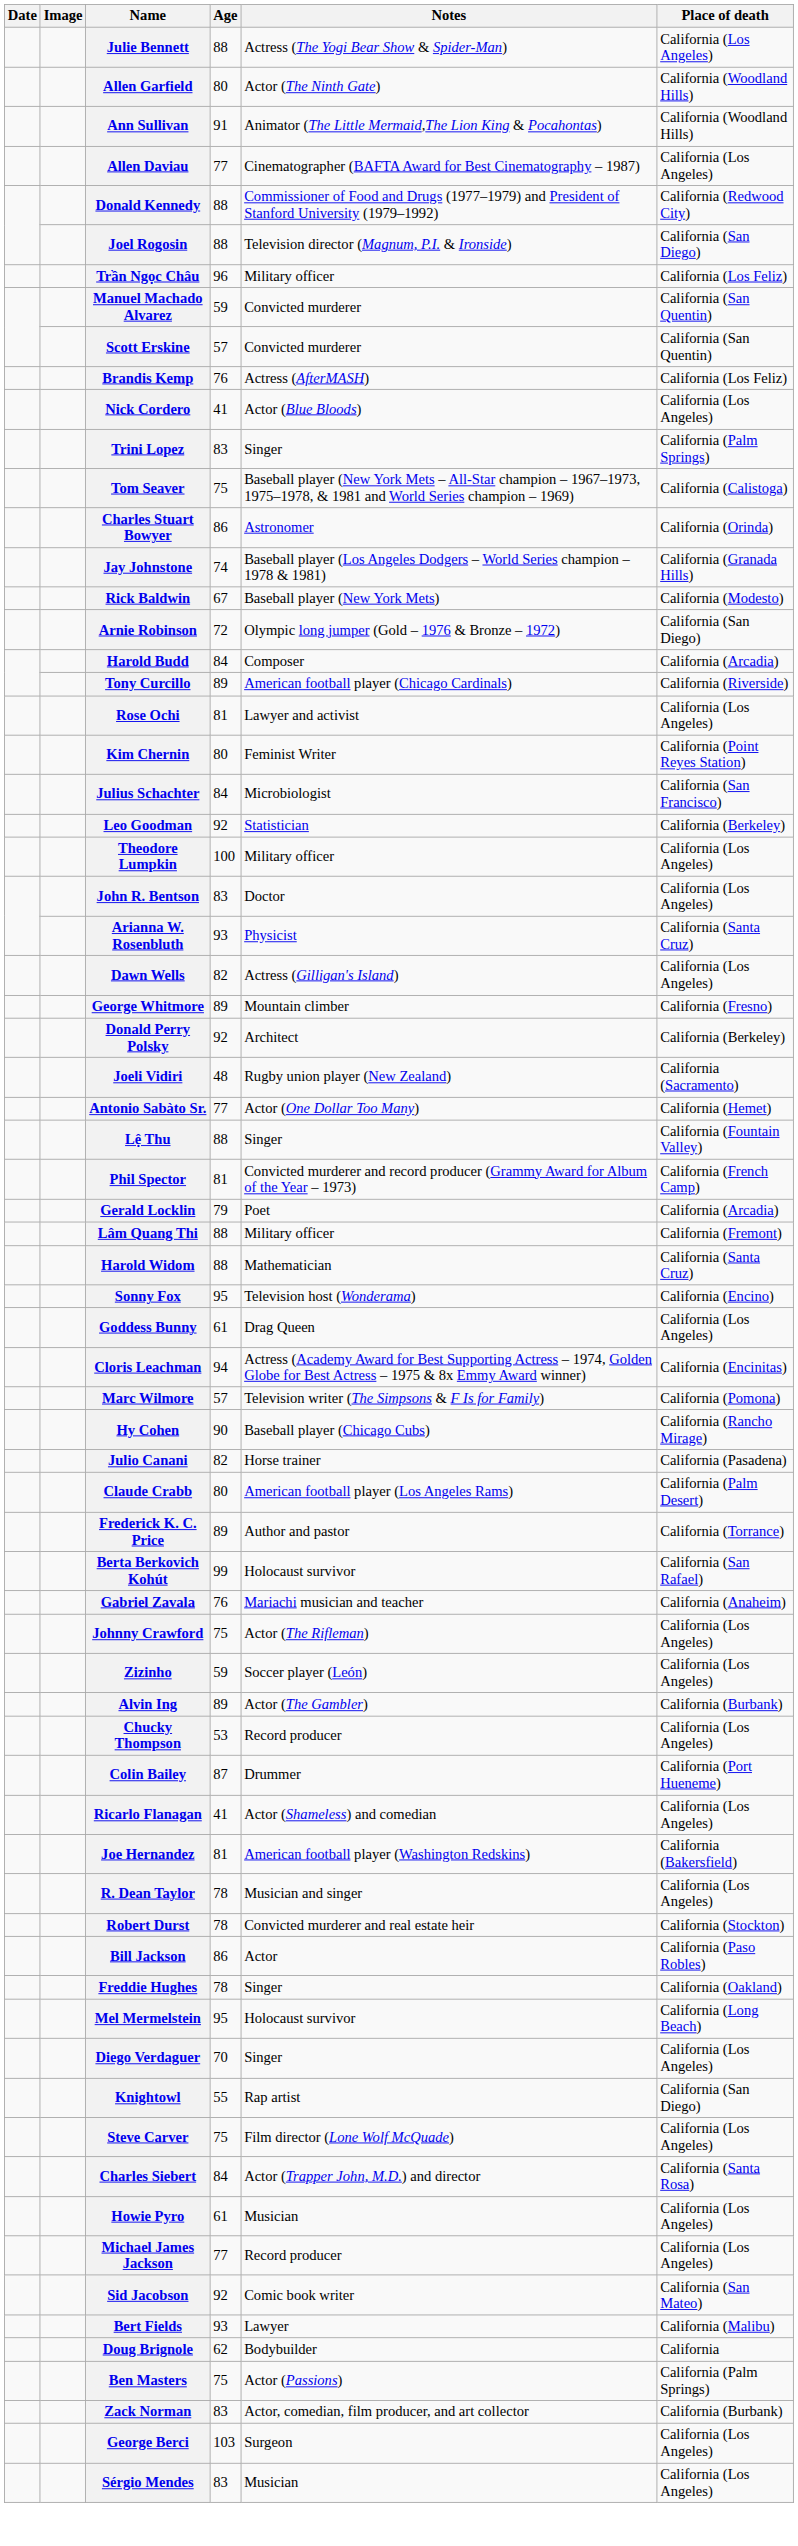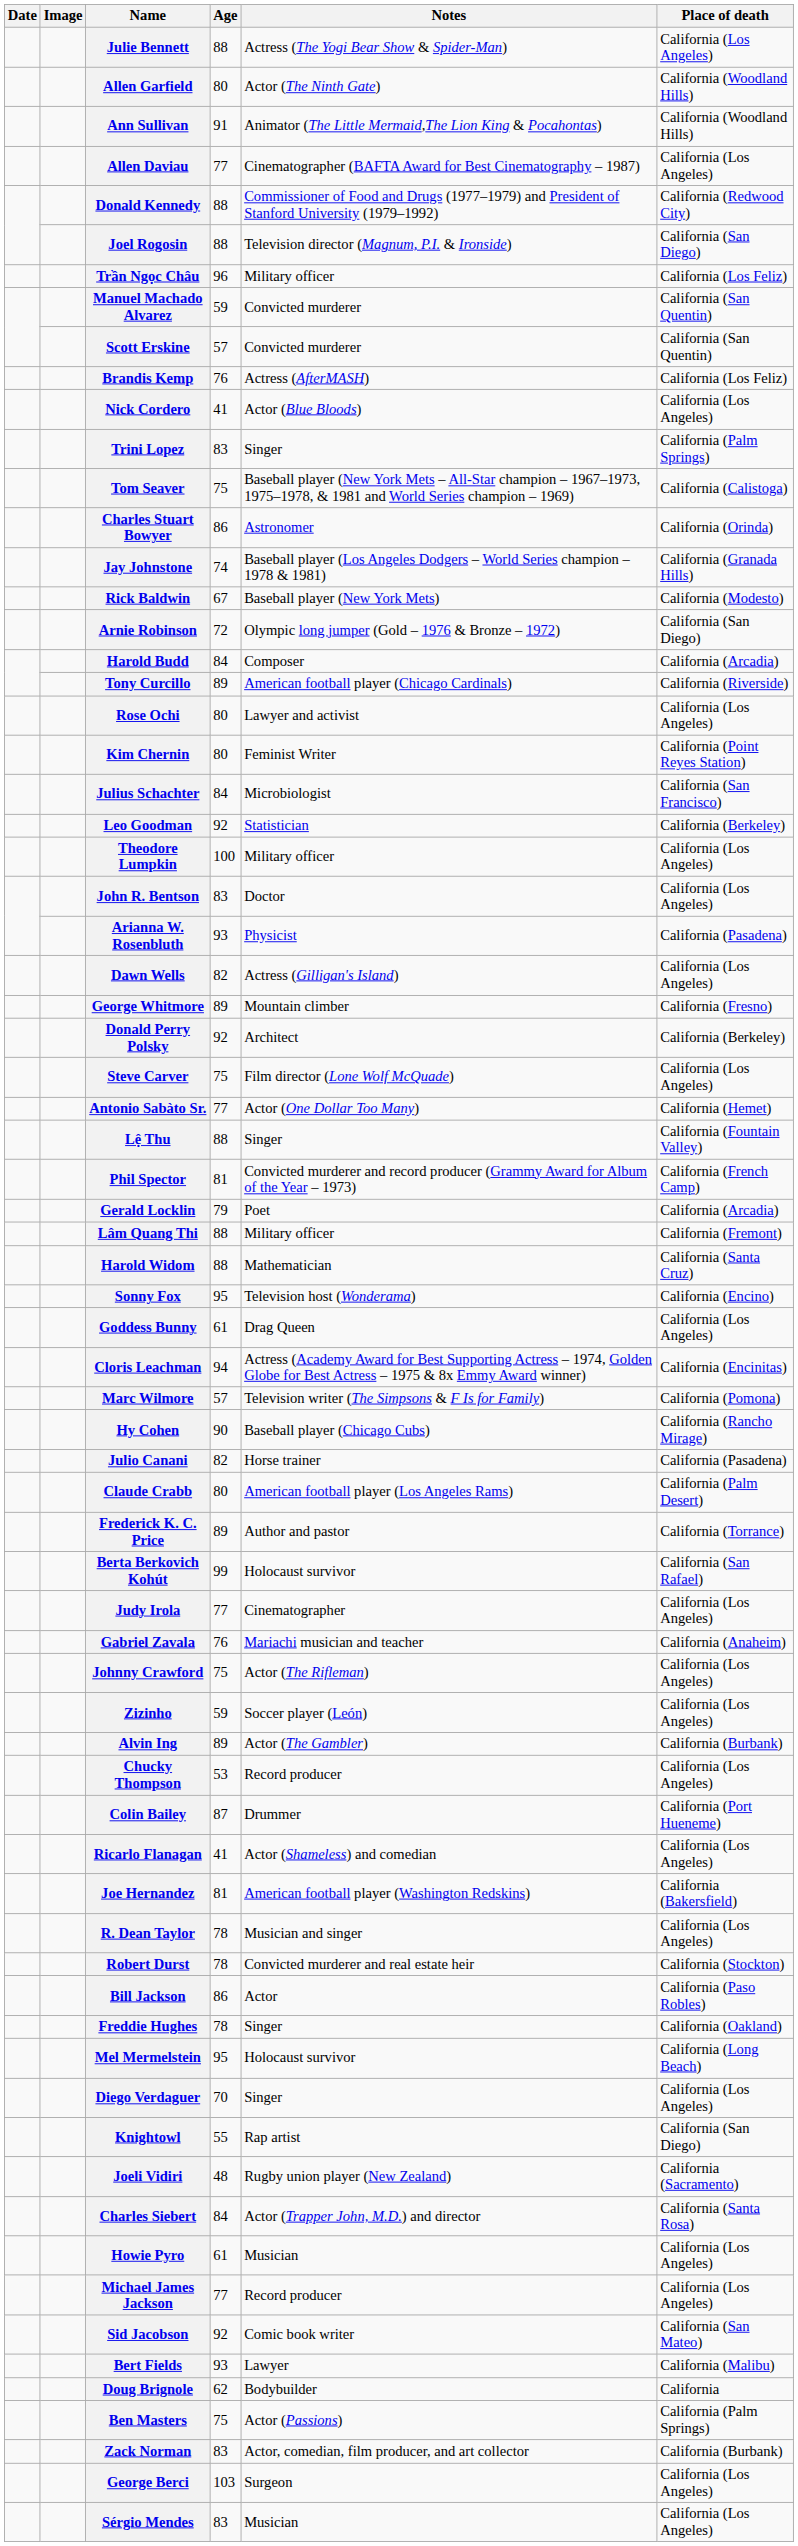 <table class="wikitable sortable plainrowheaders">
 <tr valign=bottom>
 <th scope="col">Date</th>
 <th scope="col">Image</th>
 <th scope="col">Name</th>
 <th scope="col">Age</th>
 <th scope="col">Notes</th>
 <th scope="col">Place of death</th>
 </tr>
 <tr>
 <td></td>
 <td></td>
 <th scope="row"><a href='#'>Julie Bennett</a></th>
 <td>88</td>
 <td>Actress (<em><a href='#'>The Yogi Bear Show</a></em> & <em><a href='#'>Spider-Man</a></em>)</td>
 <td>California (<a href='#'>Los Angeles</a>)</td>
 </tr>
 <tr>
 <td></td>
 <td></td>
 <th scope="row"><a href='#'>Allen Garfield</a></th>
 <td>80</td>
 <td>Actor (<em><a href='#'>The Ninth Gate</a></em>)</td>
 <td>California (<a href='#'>Woodland Hills</a>)</td>
 </tr>
 <tr>
 <td></td>
 <td></td>
 <th scope="row"><a href='#'>Ann Sullivan</a></th>
 <td>91</td>
 <td>Animator (<em><a href='#'>The Little Mermaid</a></em>,<em><a href='#'>The Lion King</a></em> & <em><a href='#'>Pocahontas</a></em>)</td>
 <td>California (Woodland Hills)</td>
 </tr>
 <tr>
 <td></td>
 <td></td>
 <th scope="row"><a href='#'>Allen Daviau</a></th>
 <td>77</td>
 <td>Cinematographer (<a href='#'>BAFTA Award for Best Cinematography</a> – 1987)</td>
 <td>California (Los Angeles)</td>
 </tr>
 <tr>
 <td rowspan="2"></td>
 <td></td>
 <th scope="row"><a href='#'>Donald Kennedy</a></th>
 <td>88</td>
 <td><a href='#'>Commissioner of Food and Drugs</a> (1977–1979) and <a href='#'>President of Stanford University</a> (1979–1992)</td>
 <td>California (<a href='#'>Redwood City</a>)</td>
 </tr>
 <tr>
 <td></td>
 <th scope="row"><a href='#'>Joel Rogosin</a></th>
 <td>88</td>
 <td>Television director (<em><a href='#'>Magnum, P.I.</a></em> & <em><a href='#'>Ironside</a></em>)</td>
 <td>California (<a href='#'>San Diego</a>)</td>
 </tr>
 <tr>
 <td></td>
 <td></td>
 <th scope="row"><a href='#'>Trần Ngọc Châu</a></th>
 <td>96</td>
 <td>Military officer</td>
 <td>California (<a href='#'>Los Feliz</a>)</td>
 </tr>
 <tr>
 <td rowspan="2"></td>
 <td></td>
 <th scope="row"><a href='#'>Manuel Machado Alvarez</a></th>
 <td>59</td>
 <td>Convicted murderer</td>
 <td>California (<a href='#'>San Quentin</a>)</td>
 </tr>
 <tr>
 <td></td>
 <th scope="row"><a href='#'>Scott Erskine</a></th>
 <td>57</td>
 <td>Convicted murderer</td>
 <td>California (San Quentin)</td>
 </tr>
 <tr>
 <td></td>
 <td></td>
 <th scope="row"><a href='#'>Brandis Kemp</a></th>
 <td>76</td>
 <td>Actress (<em><a href='#'>AfterMASH</a></em>)</td>
 <td>California (Los Feliz)</td>
 </tr>
 <tr>
 <td></td>
 <td></td>
 <th scope="row"><a href='#'>Nick Cordero</a></th>
 <td>41</td>
 <td>Actor (<em><a href='#'>Blue Bloods</a></em>)</td>
 <td>California (Los Angeles)</td>
 </tr>
 <tr>
 <td></td>
 <td></td>
 <th scope="row"><a href='#'>Trini Lopez</a></th>
 <td>83</td>
 <td>Singer</td>
 <td>California (<a href='#'>Palm Springs</a>)</td>
 </tr>
 <tr>
 <td></td>
 <td></td>
 <th scope="row"><a href='#'>Tom Seaver</a></th>
 <td>75</td>
 <td>Baseball player (<a href='#'>New York Mets</a> – <a href='#'>All-Star</a> champion – 1967–1973, 1975–1978, & 1981 and <a href='#'>World Series</a> champion – 1969)</td>
 <td>California (<a href='#'>Calistoga</a>)</td>
 </tr>
 <tr>
 <td></td>
 <td></td>
 <th scope="row"><a href='#'>Charles Stuart Bowyer</a></th>
 <td>86</td>
 <td><a href='#'>Astronomer</a></td>
 <td>California (<a href='#'>Orinda</a>)</td>
 </tr>
 <tr>
 <td></td>
 <td></td>
 <th scope="row"><a href='#'>Jay Johnstone</a></th>
 <td>74</td>
 <td>Baseball player (<a href='#'>Los Angeles Dodgers</a> – <a href='#'>World Series</a> champion – 1978 & 1981)</td>
 <td>California (<a href='#'>Granada Hills</a>)</td>
 </tr>
 <tr>
 <td></td>
 <td></td>
 <th scope="row"><a href='#'>Rick Baldwin</a></th>
 <td>67</td>
 <td>Baseball player (<a href='#'>New York Mets</a>)</td>
 <td>California (<a href='#'>Modesto</a>)</td>
 </tr>
 <tr>
 <td></td>
 <td></td>
 <th scope="row"><a href='#'>Arnie Robinson</a></th>
 <td>72</td>
 <td>Olympic <a href='#'>long jumper</a> (Gold – <a href='#'>1976</a> & Bronze – <a href='#'>1972</a>)</td>
 <td>California (San Diego)</td>
 </tr>
 <tr>
 <td rowspan="2"></td>
 <td></td>
 <th scope="row"><a href='#'>Harold Budd</a></th>
 <td>84</td>
 <td>Composer</td>
 <td>California (<a href='#'>Arcadia</a>)</td>
 </tr>
 <tr>
 <td></td>
 <th scope="row"><a href='#'>Tony Curcillo</a></th>
 <td>89</td>
 <td><a href='#'>American football</a> player (<a href='#'>Chicago Cardinals</a>)</td>
 <td>California (<a href='#'>Riverside</a>)</td>
 </tr>
 <tr>
 <td></td>
 <td></td>
 <th scope="row"><a href='#'>Rose Ochi</a></th>
-<td>81</td>
+<td>80</td>
 <td>Lawyer and activist</td>
 <td>California (Los Angeles)</td>
 </tr>
 <tr>
 <td></td>
 <td></td>
 <th scope="row"><a href='#'>Kim Chernin</a></th>
 <td>80</td>
 <td>Feminist Writer</td>
 <td>California (<a href='#'>Point Reyes Station</a>)</td>
 </tr>
 <tr>
 <td></td>
 <td></td>
 <th scope="row"><a href='#'>Julius Schachter</a></th>
 <td>84</td>
 <td>Microbiologist</td>
 <td>California (<a href='#'>San Francisco</a>)</td>
 </tr>
 <tr>
 <td></td>
 <td></td>
 <th scope="row"><a href='#'>Leo Goodman</a></th>
 <td>92</td>
 <td><a href='#'>Statistician</a></td>
 <td>California (<a href='#'>Berkeley</a>)</td>
 </tr>
 <tr>
 <td></td>
 <td></td>
 <th scope="row"><a href='#'>Theodore Lumpkin</a></th>
 <td>100</td>
 <td>Military officer</td>
 <td>California (Los Angeles)</td>
 </tr>
 <tr>
 <td rowspan="2"></td>
 <td></td>
 <th scope="row"><a href='#'>John R. Bentson</a></th>
 <td>83</td>
 <td>Doctor</td>
 <td>California (Los Angeles)</td>
 </tr>
 <tr>
 <td></td>
 <th scope="row"><a href='#'>Arianna W. Rosenbluth</a></th>
 <td>93</td>
 <td><a href='#'>Physicist</a></td>
-<td>California (<a href='#'>Santa Cruz</a>)</td>
+<td>California (<a href='#'>Pasadena</a>)</td>
 </tr>
 <tr>
 <td></td>
 <td></td>
 <th scope="row"><a href='#'>Dawn Wells</a></th>
 <td>82</td>
 <td>Actress (<em><a href='#'>Gilligan's Island</a></em>)</td>
 <td>California (Los Angeles)</td>
 </tr>
 <tr>
 <td></td>
 <td></td>
 <th scope="row"><a href='#'>George Whitmore</a></th>
 <td>89</td>
 <td>Mountain climber</td>
 <td>California (<a href='#'>Fresno</a>)</td>
 </tr>
 <tr>
 <td></td>
 <td></td>
 <th scope="row"><a href='#'>Donald Perry Polsky</a></th>
 <td>92</td>
 <td>Architect</td>
 <td>California (Berkeley)</td>
 </tr>
 <tr>
 <td></td>
 <td></td>
-<th scope="row"><a href='#'>Joeli Vidiri</a></th>
-<td>48</td>
-<td>Rugby union player (<a href='#'>New Zealand</a>)</td>
-<td>California (<a href='#'>Sacramento</a>)</td>
+<th scope="row"><a href='#'>Steve Carver</a></th>
+<td>75</td>
+<td>Film director (<em><a href='#'>Lone Wolf McQuade</a></em>)</td>
+<td>California (Los Angeles)</td>
 </tr>
 <tr>
 <td></td>
 <td></td>
 <th scope="row"><a href='#'>Antonio Sabàto Sr.</a></th>
 <td>77</td>
 <td>Actor (<em><a href='#'>One Dollar Too Many</a></em>)</td>
 <td>California (<a href='#'>Hemet</a>)</td>
 </tr>
 <tr>
 <td></td>
 <td></td>
 <th scope="row"><a href='#'>Lệ Thu</a></th>
 <td>88</td>
 <td>Singer</td>
 <td>California (<a href='#'>Fountain Valley</a>)</td>
 </tr>
 <tr>
 <td></td>
 <td></td>
 <th scope="row"><a href='#'>Phil Spector</a></th>
 <td>81</td>
 <td>Convicted murderer and record producer (<a href='#'>Grammy Award for Album of the Year</a> – 1973)</td>
 <td>California (<a href='#'>French Camp</a>)</td>
 </tr>
 <tr>
 <td></td>
 <td></td>
 <th scope="row"><a href='#'>Gerald Locklin</a></th>
 <td>79</td>
 <td>Poet</td>
 <td>California (<a href='#'>Arcadia</a>)</td>
 </tr>
 <tr>
 <td></td>
 <td></td>
 <th scope="row"><a href='#'>Lâm Quang Thi</a></th>
 <td>88</td>
 <td>Military officer</td>
 <td>California (<a href='#'>Fremont</a>)</td>
 </tr>
 <tr>
 <td></td>
 <td></td>
 <th scope="row"><a href='#'>Harold Widom</a></th>
 <td>88</td>
 <td>Mathematician</td>
 <td>California (<a href='#'>Santa Cruz</a>)</td>
 </tr>
 <tr>
 <td></td>
 <td></td>
 <th scope="row"><a href='#'>Sonny Fox</a></th>
 <td>95</td>
 <td>Television host  (<em><a href='#'>Wonderama</a></em>)</td>
 <td>California (<a href='#'>Encino</a>)</td>
 </tr>
 <tr>
 <td></td>
 <td></td>
 <th scope="row"><a href='#'>Goddess Bunny</a></th>
 <td>61</td>
 <td>Drag Queen</td>
 <td>California (Los Angeles)</td>
 </tr>
 <tr>
 <td></td>
 <td></td>
 <th scope="row"><a href='#'>Cloris Leachman</a></th>
 <td>94</td>
 <td>Actress (<a href='#'>Academy Award for Best Supporting Actress</a> – 1974, <a href='#'>Golden Globe for Best Actress</a> – 1975 & 8x <a href='#'>Emmy Award</a> winner)</td>
 <td>California (<a href='#'>Encinitas</a>)</td>
 </tr>
 <tr>
 <td></td>
 <td></td>
 <th scope="row"><a href='#'>Marc Wilmore</a></th>
 <td>57</td>
 <td>Television writer (<em><a href='#'>The Simpsons</a></em> & <em><a href='#'>F Is for Family</a></em>)</td>
 <td>California (<a href='#'>Pomona</a>)</td>
 </tr>
 <tr>
 <td></td>
 <td></td>
 <th scope="row"><a href='#'>Hy Cohen</a></th>
 <td>90</td>
 <td>Baseball player (<a href='#'>Chicago Cubs</a>)</td>
 <td>California (<a href='#'>Rancho Mirage</a>)</td>
 </tr>
 <tr>
 <td></td>
 <td></td>
 <th scope="row"><a href='#'>Julio Canani</a></th>
 <td>82</td>
 <td>Horse trainer</td>
 <td>California (Pasadena)</td>
 </tr>
 <tr>
 <td></td>
 <td></td>
 <th scope="row"><a href='#'>Claude Crabb</a></th>
 <td>80</td>
 <td><a href='#'>American football</a> player (<a href='#'>Los Angeles Rams</a>)</td>
 <td>California (<a href='#'>Palm Desert</a>)</td>
 </tr>
 <tr>
 <td></td>
 <td></td>
 <th scope="row"><a href='#'>Frederick K. C. Price</a></th>
 <td>89</td>
 <td>Author and pastor</td>
 <td>California (<a href='#'>Torrance</a>)</td>
 </tr>
 <tr>
 <td></td>
 <td></td>
 <th scope="row"><a href='#'>Berta Berkovich Kohút</a></th>
 <td>99</td>
 <td>Holocaust survivor</td>
 <td>California (<a href='#'>San Rafael</a>)</td>
 </tr>
 <tr>
 <td></td>
 <td></td>
+<th scope="row"><a href='#'>Judy Irola</a></th>
+<td>77</td>
+<td>Cinematographer</td>
+<td>California (Los Angeles)</td>
+</tr>
+<tr>
+<td></td>
+<td></td>
 <th scope="row"><a href='#'>Gabriel Zavala</a></th>
 <td>76</td>
 <td><a href='#'>Mariachi</a> musician and teacher</td>
 <td>California (<a href='#'>Anaheim</a>)</td>
 </tr>
 <tr>
 <td></td>
 <td></td>
 <th scope="row"><a href='#'>Johnny Crawford</a></th>
 <td>75</td>
 <td>Actor (<em><a href='#'>The Rifleman</a></em>)</td>
 <td>California (Los Angeles)</td>
 </tr>
 <tr>
 <td></td>
 <td></td>
 <th scope="row"><a href='#'>Zizinho</a></th>
 <td>59</td>
 <td>Soccer player (<a href='#'>León</a>)</td>
 <td>California (Los Angeles)</td>
 </tr>
 <tr>
 <td></td>
 <td></td>
 <th scope="row"><a href='#'>Alvin Ing</a></th>
 <td>89</td>
 <td>Actor (<em><a href='#'>The Gambler</a></em>)</td>
 <td>California (<a href='#'>Burbank</a>)</td>
 </tr>
 <tr>
 <td></td>
 <td></td>
 <th scope="row"><a href='#'>Chucky Thompson</a></th>
 <td>53</td>
 <td>Record producer</td>
 <td>California (Los Angeles)</td>
 </tr>
 <tr>
 <td></td>
 <td></td>
 <th scope="row"><a href='#'>Colin Bailey</a></th>
 <td>87</td>
 <td>Drummer</td>
 <td>California (<a href='#'>Port Hueneme</a>)</td>
 </tr>
 <tr>
 <td></td>
 <td></td>
 <th scope="row"><a href='#'>Ricarlo Flanagan</a></th>
 <td>41</td>
 <td>Actor (<em><a href='#'>Shameless</a></em>) and comedian</td>
 <td>California (Los Angeles)</td>
 </tr>
 <tr>
 <td></td>
 <td></td>
 <th scope="row"><a href='#'>Joe Hernandez</a></th>
 <td>81</td>
 <td><a href='#'>American football</a> player (<a href='#'>Washington Redskins</a>)</td>
 <td>California (<a href='#'>Bakersfield</a>)</td>
 </tr>
 <tr>
 <td></td>
 <td></td>
 <th scope="row"><a href='#'>R. Dean Taylor</a></th>
 <td>78</td>
 <td>Musician and singer</td>
 <td>California (Los Angeles)</td>
 </tr>
 <tr>
 <td></td>
 <td></td>
 <th scope="row"><a href='#'>Robert Durst</a></th>
 <td>78</td>
 <td>Convicted murderer and real estate heir</td>
 <td>California (<a href='#'>Stockton</a>)</td>
 </tr>
 <tr>
 <td></td>
 <td></td>
 <th scope="row"><a href='#'>Bill Jackson</a></th>
 <td>86</td>
 <td>Actor</td>
 <td>California (<a href='#'>Paso Robles</a>)</td>
 </tr>
 <tr>
 <td></td>
 <td></td>
 <th scope="row"><a href='#'>Freddie Hughes</a></th>
 <td>78</td>
 <td>Singer</td>
 <td>California (<a href='#'>Oakland</a>)</td>
 </tr>
 <tr>
 <td></td>
 <td></td>
 <th scope="row"><a href='#'>Mel Mermelstein</a></th>
 <td>95</td>
 <td>Holocaust survivor</td>
 <td>California (<a href='#'>Long Beach</a>)</td>
 </tr>
 <tr>
 <td></td>
 <td></td>
 <th scope="row"><a href='#'>Diego Verdaguer</a></th>
 <td>70</td>
 <td>Singer</td>
 <td>California (Los Angeles)</td>
 </tr>
 <tr>
 <td></td>
 <td></td>
 <th scope="row"><a href='#'>Knightowl</a></th>
 <td>55</td>
 <td>Rap artist</td>
 <td>California (San Diego)</td>
 </tr>
 <tr>
 <td></td>
 <td></td>
-<th scope="row"><a href='#'>Steve Carver</a></th>
-<td>75</td>
-<td>Film director (<em><a href='#'>Lone Wolf McQuade</a></em>)</td>
-<td>California (Los Angeles)</td>
+<th scope="row"><a href='#'>Joeli Vidiri</a></th>
+<td>48</td>
+<td>Rugby union player (<a href='#'>New Zealand</a>)</td>
+<td>California (<a href='#'>Sacramento</a>)</td>
 </tr>
 <tr>
 <td></td>
 <td></td>
 <th scope="row"><a href='#'>Charles Siebert</a></th>
 <td>84</td>
 <td>Actor (<em><a href='#'>Trapper John, M.D.</a></em>) and director</td>
 <td>California (<a href='#'>Santa Rosa</a>)</td>
 </tr>
 <tr>
 <td></td>
 <td></td>
 <th scope="row"><a href='#'>Howie Pyro</a></th>
 <td>61</td>
 <td>Musician</td>
 <td>California (Los Angeles)</td>
 </tr>
 <tr>
 <td></td>
 <td></td>
 <th scope="row"><a href='#'>Michael James Jackson</a></th>
 <td>77</td>
 <td>Record producer</td>
 <td>California (Los Angeles)</td>
 </tr>
 <tr>
 <td></td>
 <td></td>
 <th scope="row"><a href='#'>Sid Jacobson</a></th>
 <td>92</td>
 <td>Comic book writer</td>
 <td>California (<a href='#'>San Mateo</a>)</td>
 </tr>
 <tr>
 <td></td>
 <td></td>
 <th scope="row"><a href='#'>Bert Fields</a></th>
 <td>93</td>
 <td>Lawyer</td>
 <td>California (<a href='#'>Malibu</a>)</td>
 </tr>
 <tr>
 <td></td>
 <td></td>
 <th scope="row"><a href='#'>Doug Brignole</a></th>
 <td>62</td>
 <td>Bodybuilder</td>
 <td>California</td>
 </tr>
 <tr>
 <td></td>
 <td></td>
 <th scope="row"><a href='#'>Ben Masters</a></th>
 <td>75</td>
 <td>Actor (<a href='#'><em>Passions</em></a>)</td>
 <td>California (Palm Springs)</td>
 </tr>
 <tr>
 <td></td>
 <td></td>
 <th scope="row"><a href='#'>Zack Norman</a></th>
 <td>83</td>
 <td>Actor, comedian, film producer, and art collector</td>
 <td>California (Burbank)</td>
 </tr>
 <tr>
 <td></td>
 <td></td>
 <th scope="row"><a href='#'>George Berci</a></th>
 <td>103</td>
 <td>Surgeon</td>
 <td>California (Los Angeles)</td>
 </tr>
 <tr>
 <td></td>
 <td></td>
 <th scope="row"><a href='#'>Sérgio Mendes</a></th>
 <td>83</td>
 <td>Musician</td>
 <td>California (Los Angeles)</td>
 </tr>
 </table>
